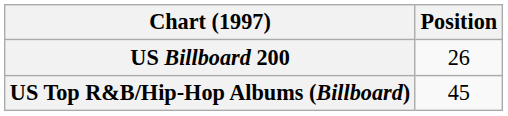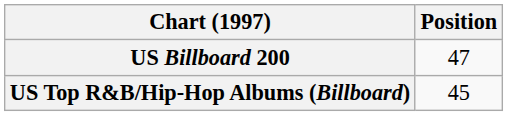 <table class="wikitable sortable plainrowheaders" style="text-align:center">
 <tr>
 <th scope="col">Chart (1997)</th>
 <th scope="col">Position</th>
 </tr>
 <tr>
 <th scope="row">US <em>Billboard</em> 200</th>
-<td>26</td>
+<td>47</td>
 </tr>
 <tr>
 <th scope="row">US Top R&B/Hip-Hop Albums (<em>Billboard</em>)</th>
 <td>45</td>
 </tr>
 </table>
